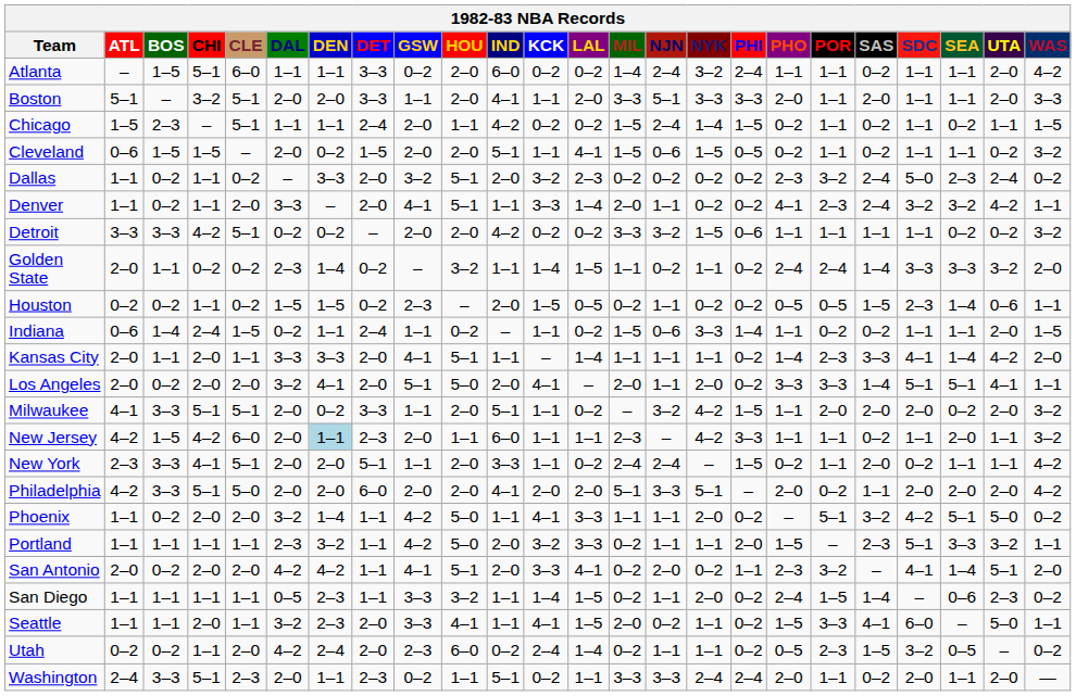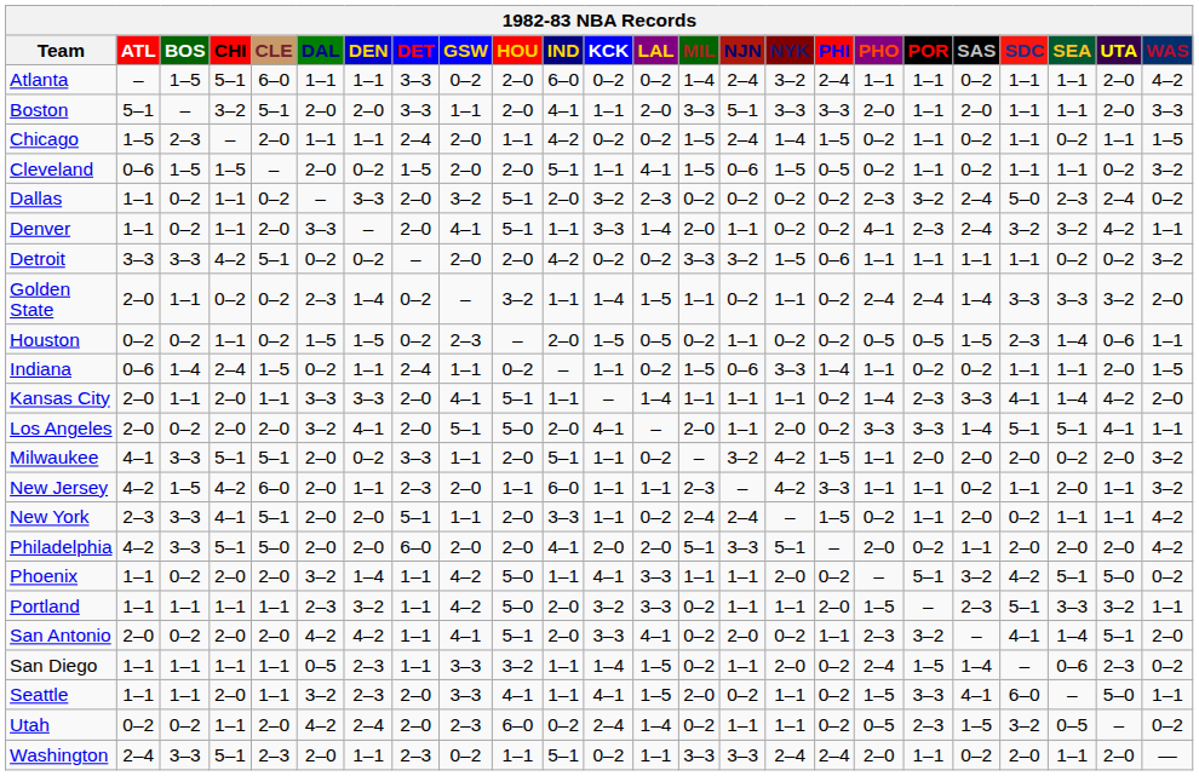 <table class="wikitable" style="font-size:95%; text-align:center;">
 <tr>
 <th colspan=24>1982-83 NBA Records</th>
 </tr>
 <tr>
 <th width=100>Team</th>
 <th style="background:#FF0000;color:#FFFFFF;width=35">ATL</th>
 <th style="background:#006400;color:#FFFFFF;width=35">BOS</th>
 <th style="background:#FF0000;color:#000000;width=35">CHI</th>
 <th style="background:#C89A69;color:#77222F;width=35">CLE</th>
 <th style="background:#008000;color:#00008B;width=35">DAL</th>
 <th style="background:#0000CD;color:#FFD700;width=35">DEN</th>
 <th style="background:#0000FF;color:#FF0000;width=35">DET</th>
 <th style="background:#0000FF;color:#FFD700;width=35">GSW</th>
 <th style="background:#FF0000;color:#FFD700;width=35">HOU</th>
 <th style="background:#000080;color:#FFD700;width=35">IND</th>
 <th style="background:#0000FF;color:#FFFFFF;width=35">KCK</th>
 <th style="background:#800080;color:#FFD700;width=35">LAL</th>
 <th style="background:#006400;color:#B22222;width=35">MIL</th>
 <th style="background:#B0170C;color:#00056D;width=35">NJN</th>
 <th style="background:#800000;color:#191970;width=35">NYK</th>
 <th style="background:#FF0000;color:#0000FF;width=35">PHI</th>
 <th style="background:#800080;color:#FF4500;width=35">PHO</th>
 <th style="background:#000000;color:#FF0000;width=35">POR</th>
 <th style="background:#000000;color:#C0C0C0;width=35">SAS</th>
 <th style="background:#F9160D;color:#1A2E8B;width=35">SDC</th>
 <th style="background:#005831;color:#FFC322;width=35">SEA</th>
 <th style="background:#36004A;color:#FFFF00;width=35">UTA</th>
 <th style="background:#012F6D;color:#BA0C2F;width=35">WAS</th>
 </tr>
 <tr>
 <td style="text-align:left;"><a href='#'>Atlanta</a></td>
 <td>–</td>
 <td>1–5</td>
 <td>5–1</td>
 <td>6–0</td>
 <td>1–1</td>
 <td>1–1</td>
 <td>3–3</td>
 <td>0–2</td>
 <td>2–0</td>
 <td>6–0</td>
 <td>0–2</td>
 <td>0–2</td>
 <td>1–4</td>
 <td>2–4</td>
 <td>3–2</td>
 <td>2–4</td>
 <td>1–1</td>
 <td>1–1</td>
 <td>0–2</td>
 <td>1–1</td>
 <td>1–1</td>
 <td>2–0</td>
 <td>4–2</td>
 </tr>
 <tr>
 <td style="text-align:left;"><a href='#'>Boston</a></td>
 <td>5–1</td>
 <td>–</td>
 <td>3–2</td>
 <td>5–1</td>
 <td>2–0</td>
 <td>2–0</td>
 <td>3–3</td>
 <td>1–1</td>
 <td>2–0</td>
 <td>4–1</td>
 <td>1–1</td>
 <td>2–0</td>
 <td>3–3</td>
 <td>5–1</td>
 <td>3–3</td>
 <td>3–3</td>
 <td>2–0</td>
 <td>1–1</td>
 <td>2–0</td>
 <td>1–1</td>
 <td>1–1</td>
 <td>2–0</td>
 <td>3–3</td>
 </tr>
 <tr>
 <td style="text-align:left;"><a href='#'>Chicago</a></td>
 <td>1–5</td>
 <td>2–3</td>
 <td>–</td>
-<td>5–1</td>
+<td>2–0</td>
 <td>1–1</td>
 <td>1–1</td>
 <td>2–4</td>
 <td>2–0</td>
 <td>1–1</td>
 <td>4–2</td>
 <td>0–2</td>
 <td>0–2</td>
 <td>1–5</td>
 <td>2–4</td>
 <td>1–4</td>
 <td>1–5</td>
 <td>0–2</td>
 <td>1–1</td>
 <td>0–2</td>
 <td>1–1</td>
 <td>0–2</td>
 <td>1–1</td>
 <td>1–5</td>
 </tr>
 <tr>
 <td style="text-align:left;"><a href='#'>Cleveland</a></td>
 <td>0–6</td>
 <td>1–5</td>
 <td>1–5</td>
 <td>–</td>
 <td>2–0</td>
 <td>0–2</td>
 <td>1–5</td>
 <td>2–0</td>
 <td>2–0</td>
 <td>5–1</td>
 <td>1–1</td>
 <td>4–1</td>
 <td>1–5</td>
 <td>0–6</td>
 <td>1–5</td>
 <td>0–5</td>
 <td>0–2</td>
 <td>1–1</td>
 <td>0–2</td>
 <td>1–1</td>
 <td>1–1</td>
 <td>0–2</td>
 <td>3–2</td>
 </tr>
 <tr>
 <td style="text-align:left;"><a href='#'>Dallas</a></td>
 <td>1–1</td>
 <td>0–2</td>
 <td>1–1</td>
 <td>0–2</td>
 <td>–</td>
 <td>3–3</td>
 <td>2–0</td>
 <td>3–2</td>
 <td>5–1</td>
 <td>2–0</td>
 <td>3–2</td>
 <td>2–3</td>
 <td>0–2</td>
 <td>0–2</td>
 <td>0–2</td>
 <td>0–2</td>
 <td>2–3</td>
 <td>3–2</td>
 <td>2–4</td>
 <td>5–0</td>
 <td>2–3</td>
 <td>2–4</td>
 <td>0–2</td>
 </tr>
 <tr>
 <td style="text-align:left;"><a href='#'>Denver</a></td>
 <td>1–1</td>
 <td>0–2</td>
 <td>1–1</td>
 <td>2–0</td>
 <td>3–3</td>
 <td>–</td>
 <td>2–0</td>
 <td>4–1</td>
 <td>5–1</td>
 <td>1–1</td>
 <td>3–3</td>
 <td>1–4</td>
 <td>2–0</td>
 <td>1–1</td>
 <td>0–2</td>
 <td>0–2</td>
 <td>4–1</td>
 <td>2–3</td>
 <td>2–4</td>
 <td>3–2</td>
 <td>3–2</td>
 <td>4–2</td>
 <td>1–1</td>
 </tr>
 <tr>
 <td style="text-align:left;"><a href='#'>Detroit</a></td>
 <td>3–3</td>
 <td>3–3</td>
 <td>4–2</td>
 <td>5–1</td>
 <td>0–2</td>
 <td>0–2</td>
 <td>–</td>
 <td>2–0</td>
 <td>2–0</td>
 <td>4–2</td>
 <td>0–2</td>
 <td>0–2</td>
 <td>3–3</td>
 <td>3–2</td>
 <td>1–5</td>
 <td>0–6</td>
 <td>1–1</td>
 <td>1–1</td>
 <td>1–1</td>
 <td>1–1</td>
 <td>0–2</td>
 <td>0–2</td>
 <td>3–2</td>
 </tr>
 <tr>
 <td style="text-align:left;"><a href='#'>Golden State</a></td>
 <td>2–0</td>
 <td>1–1</td>
 <td>0–2</td>
 <td>0–2</td>
 <td>2–3</td>
 <td>1–4</td>
 <td>0–2</td>
 <td>–</td>
 <td>3–2</td>
 <td>1–1</td>
 <td>1–4</td>
 <td>1–5</td>
 <td>1–1</td>
 <td>0–2</td>
 <td>1–1</td>
 <td>0–2</td>
 <td>2–4</td>
 <td>2–4</td>
 <td>1–4</td>
 <td>3–3</td>
 <td>3–3</td>
 <td>3–2</td>
 <td>2–0</td>
 </tr>
 <tr>
 <td style="text-align:left;"><a href='#'>Houston</a></td>
 <td>0–2</td>
 <td>0–2</td>
 <td>1–1</td>
 <td>0–2</td>
 <td>1–5</td>
 <td>1–5</td>
 <td>0–2</td>
 <td>2–3</td>
 <td>–</td>
 <td>2–0</td>
 <td>1–5</td>
 <td>0–5</td>
 <td>0–2</td>
 <td>1–1</td>
 <td>0–2</td>
 <td>0–2</td>
 <td>0–5</td>
 <td>0–5</td>
 <td>1–5</td>
 <td>2–3</td>
 <td>1–4</td>
 <td>0–6</td>
 <td>1–1</td>
 </tr>
 <tr>
 <td style="text-align:left;"><a href='#'>Indiana</a></td>
 <td>0–6</td>
 <td>1–4</td>
 <td>2–4</td>
 <td>1–5</td>
 <td>0–2</td>
 <td>1–1</td>
 <td>2–4</td>
 <td>1–1</td>
 <td>0–2</td>
 <td>–</td>
 <td>1–1</td>
 <td>0–2</td>
 <td>1–5</td>
 <td>0–6</td>
 <td>3–3</td>
 <td>1–4</td>
 <td>1–1</td>
 <td>0–2</td>
 <td>0–2</td>
 <td>1–1</td>
 <td>1–1</td>
 <td>2–0</td>
 <td>1–5</td>
 </tr>
 <tr>
 <td style="text-align:left;"><a href='#'>Kansas City</a></td>
 <td>2–0</td>
 <td>1–1</td>
 <td>2–0</td>
 <td>1–1</td>
 <td>3–3</td>
 <td>3–3</td>
 <td>2–0</td>
 <td>4–1</td>
 <td>5–1</td>
 <td>1–1</td>
 <td>–</td>
 <td>1–4</td>
 <td>1–1</td>
 <td>1–1</td>
 <td>1–1</td>
 <td>0–2</td>
 <td>1–4</td>
 <td>2–3</td>
 <td>3–3</td>
 <td>4–1</td>
 <td>1–4</td>
 <td>4–2</td>
 <td>2–0</td>
 </tr>
 <tr>
 <td style="text-align:left;"><a href='#'>Los Angeles</a></td>
 <td>2–0</td>
 <td>0–2</td>
 <td>2–0</td>
 <td>2–0</td>
 <td>3–2</td>
 <td>4–1</td>
 <td>2–0</td>
 <td>5–1</td>
 <td>5–0</td>
 <td>2–0</td>
 <td>4–1</td>
 <td>–</td>
 <td>2–0</td>
 <td>1–1</td>
 <td>2–0</td>
 <td>0–2</td>
 <td>3–3</td>
 <td>3–3</td>
 <td>1–4</td>
 <td>5–1</td>
 <td>5–1</td>
 <td>4–1</td>
 <td>1–1</td>
 </tr>
 <tr>
 <td style="text-align:left;"><a href='#'>Milwaukee</a></td>
 <td>4–1</td>
 <td>3–3</td>
 <td>5–1</td>
 <td>5–1</td>
 <td>2–0</td>
 <td>0–2</td>
 <td>3–3</td>
 <td>1–1</td>
 <td>2–0</td>
 <td>5–1</td>
 <td>1–1</td>
 <td>0–2</td>
 <td>–</td>
 <td>3–2</td>
 <td>4–2</td>
 <td>1–5</td>
 <td>1–1</td>
 <td>2–0</td>
 <td>2–0</td>
 <td>2–0</td>
 <td>0–2</td>
 <td>2–0</td>
 <td>3–2</td>
 </tr>
 <tr>
 <td style="text-align:left;"><a href='#'>New Jersey</a></td>
 <td>4–2</td>
 <td>1–5</td>
 <td>4–2</td>
 <td>6–0</td>
 <td>2–0</td>
-<td style="background: lightblue;">1–1</td>
+<td>1–1</td>
 <td>2–3</td>
 <td>2–0</td>
 <td>1–1</td>
 <td>6–0</td>
 <td>1–1</td>
 <td>1–1</td>
 <td>2–3</td>
 <td>–</td>
 <td>4–2</td>
 <td>3–3</td>
 <td>1–1</td>
 <td>1–1</td>
 <td>0–2</td>
 <td>1–1</td>
 <td>2–0</td>
 <td>1–1</td>
 <td>3–2</td>
 </tr>
 <tr>
 <td style="text-align:left;"><a href='#'>New York</a></td>
 <td>2–3</td>
 <td>3–3</td>
 <td>4–1</td>
 <td>5–1</td>
 <td>2–0</td>
 <td>2–0</td>
 <td>5–1</td>
 <td>1–1</td>
 <td>2–0</td>
 <td>3–3</td>
 <td>1–1</td>
 <td>0–2</td>
 <td>2–4</td>
 <td>2–4</td>
 <td>–</td>
 <td>1–5</td>
 <td>0–2</td>
 <td>1–1</td>
 <td>2–0</td>
 <td>0–2</td>
 <td>1–1</td>
 <td>1–1</td>
 <td>4–2</td>
 </tr>
 <tr>
 <td style="text-align:left;"><a href='#'>Philadelphia</a></td>
 <td>4–2</td>
 <td>3–3</td>
 <td>5–1</td>
 <td>5–0</td>
 <td>2–0</td>
 <td>2–0</td>
 <td>6–0</td>
 <td>2–0</td>
 <td>2–0</td>
 <td>4–1</td>
 <td>2–0</td>
 <td>2–0</td>
 <td>5–1</td>
 <td>3–3</td>
 <td>5–1</td>
 <td>–</td>
 <td>2–0</td>
 <td>0–2</td>
 <td>1–1</td>
 <td>2–0</td>
 <td>2–0</td>
 <td>2–0</td>
 <td>4–2</td>
 </tr>
 <tr>
 <td style="text-align:left;"><a href='#'>Phoenix</a></td>
 <td>1–1</td>
 <td>0–2</td>
 <td>2–0</td>
 <td>2–0</td>
 <td>3–2</td>
 <td>1–4</td>
 <td>1–1</td>
 <td>4–2</td>
 <td>5–0</td>
 <td>1–1</td>
 <td>4–1</td>
 <td>3–3</td>
 <td>1–1</td>
 <td>1–1</td>
 <td>2–0</td>
 <td>0–2</td>
 <td>–</td>
 <td>5–1</td>
 <td>3–2</td>
 <td>4–2</td>
 <td>5–1</td>
 <td>5–0</td>
 <td>0–2</td>
 </tr>
 <tr>
 <td style="text-align:left;"><a href='#'>Portland</a></td>
 <td>1–1</td>
 <td>1–1</td>
 <td>1–1</td>
 <td>1–1</td>
 <td>2–3</td>
 <td>3–2</td>
 <td>1–1</td>
 <td>4–2</td>
 <td>5–0</td>
 <td>2–0</td>
 <td>3–2</td>
 <td>3–3</td>
 <td>0–2</td>
 <td>1–1</td>
 <td>1–1</td>
 <td>2–0</td>
 <td>1–5</td>
 <td>–</td>
 <td>2–3</td>
 <td>5–1</td>
 <td>3–3</td>
 <td>3–2</td>
 <td>1–1</td>
 </tr>
 <tr>
 <td style="text-align:left;"><a href='#'>San Antonio</a></td>
 <td>2–0</td>
 <td>0–2</td>
 <td>2–0</td>
 <td>2–0</td>
 <td>4–2</td>
 <td>4–2</td>
 <td>1–1</td>
 <td>4–1</td>
 <td>5–1</td>
 <td>2–0</td>
 <td>3–3</td>
 <td>4–1</td>
 <td>0–2</td>
 <td>2–0</td>
 <td>0–2</td>
 <td>1–1</td>
 <td>2–3</td>
 <td>3–2</td>
 <td>–</td>
 <td>4–1</td>
 <td>1–4</td>
 <td>5–1</td>
 <td>2–0</td>
 </tr>
 <tr>
 <td style="text-align:left;">San Diego</td>
 <td>1–1</td>
 <td>1–1</td>
 <td>1–1</td>
 <td>1–1</td>
 <td>0–5</td>
 <td>2–3</td>
 <td>1–1</td>
 <td>3–3</td>
 <td>3–2</td>
 <td>1–1</td>
 <td>1–4</td>
 <td>1–5</td>
 <td>0–2</td>
 <td>1–1</td>
 <td>2–0</td>
 <td>0–2</td>
 <td>2–4</td>
 <td>1–5</td>
 <td>1–4</td>
 <td>–</td>
 <td>0–6</td>
 <td>2–3</td>
 <td>0–2</td>
 </tr>
 <tr>
 <td style="text-align:left;"><a href='#'>Seattle</a></td>
 <td>1–1</td>
 <td>1–1</td>
 <td>2–0</td>
 <td>1–1</td>
 <td>3–2</td>
 <td>2–3</td>
 <td>2–0</td>
 <td>3–3</td>
 <td>4–1</td>
 <td>1–1</td>
 <td>4–1</td>
 <td>1–5</td>
 <td>2–0</td>
 <td>0–2</td>
 <td>1–1</td>
 <td>0–2</td>
 <td>1–5</td>
 <td>3–3</td>
 <td>4–1</td>
 <td>6–0</td>
 <td>–</td>
 <td>5–0</td>
 <td>1–1</td>
 </tr>
 <tr>
 <td style="text-align:left;"><a href='#'>Utah</a></td>
 <td>0–2</td>
 <td>0–2</td>
 <td>1–1</td>
 <td>2–0</td>
 <td>4–2</td>
 <td>2–4</td>
 <td>2–0</td>
 <td>2–3</td>
 <td>6–0</td>
 <td>0–2</td>
 <td>2–4</td>
 <td>1–4</td>
 <td>0–2</td>
 <td>1–1</td>
 <td>1–1</td>
 <td>0–2</td>
 <td>0–5</td>
 <td>2–3</td>
 <td>1–5</td>
 <td>3–2</td>
 <td>0–5</td>
 <td>–</td>
 <td>0–2</td>
 </tr>
 <tr>
 <td style="text-align:left;"><a href='#'>Washington</a></td>
 <td>2–4</td>
 <td>3–3</td>
 <td>5–1</td>
 <td>2–3</td>
 <td>2–0</td>
 <td>1–1</td>
 <td>2–3</td>
 <td>0–2</td>
 <td>1–1</td>
 <td>5–1</td>
 <td>0–2</td>
 <td>1–1</td>
 <td>3–3</td>
 <td>3–3</td>
 <td>2–4</td>
 <td>2–4</td>
 <td>2–0</td>
 <td>1–1</td>
 <td>0–2</td>
 <td>2–0</td>
 <td>1–1</td>
 <td>2–0</td>
 <td>—</td>
 </tr>
 </table>
